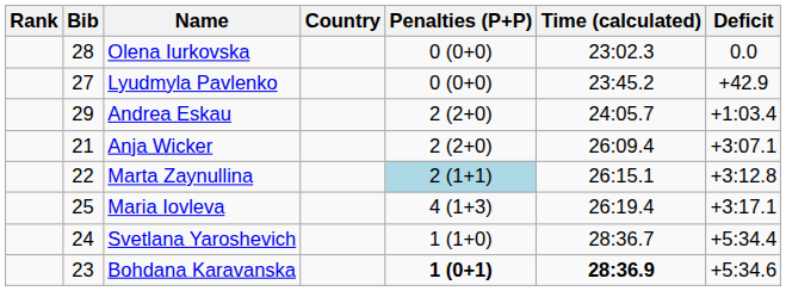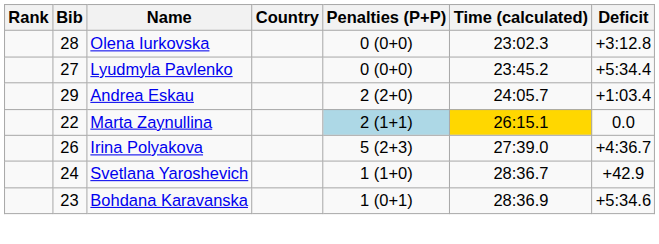 <table class="wikitable sortable" style="text-align:center">
 <tr>
 <th>Rank</th>
 <th>Bib</th>
 <th>Name</th>
 <th>Country</th>
 <th>Penalties  (P+P)</th>
 <th>Time (calculated)</th>
 <th>Deficit</th>
 </tr>
 <tr>
 <td></td>
 <td>28</td>
 <td align=left><a href='#'>Olena Iurkovska</a></td>
 <td align=left></td>
 <td>0 (0+0)</td>
 <td>23:02.3</td>
-<td>0.0</td>
+<td>+3:12.8</td>
 </tr>
 <tr>
 <td></td>
 <td>27</td>
 <td align=left><a href='#'>Lyudmyla Pavlenko</a></td>
 <td align=left></td>
 <td>0 (0+0)</td>
 <td>23:45.2</td>
-<td>+42.9</td>
+<td>+5:34.4</td>
 </tr>
 <tr>
 <td></td>
 <td>29</td>
 <td align=left><a href='#'>Andrea Eskau</a></td>
 <td align=left></td>
 <td>2 (2+0)</td>
 <td>24:05.7</td>
 <td>+1:03.4</td>
 </tr>
 <tr>
 <td></td>
-<td>21</td>
-<td align=left><a href='#'>Anja Wicker</a></td>
-<td align=left></td>
-<td>2 (2+0)</td>
-<td>26:09.4</td>
-<td>+3:07.1</td>
-</tr>
-<tr>
-<td></td>
 <td>22</td>
 <td align=left><a href='#'>Marta Zaynullina</a></td>
 <td align=left></td>
 <td style="background: lightblue;">2 (1+1)</td>
-<td>26:15.1</td>
-<td>+3:12.8</td>
+<td style="background: gold;">26:15.1</td>
+<td>0.0</td>
 </tr>
 <tr>
 <td></td>
-<td>25</td>
-<td align=left><a href='#'>Maria Iovleva</a></td>
+<td>26</td>
+<td align=left><a href='#'>Irina Polyakova</a></td>
 <td align=left></td>
-<td>4 (1+3)</td>
-<td>26:19.4</td>
-<td>+3:17.1</td>
+<td>5 (2+3)</td>
+<td>27:39.0</td>
+<td>+4:36.7</td>
 </tr>
 <tr>
 <td></td>
 <td>24</td>
 <td align=left><a href='#'>Svetlana Yaroshevich</a></td>
 <td align=left></td>
 <td>1 (1+0)</td>
 <td>28:36.7</td>
-<td>+5:34.4</td>
+<td>+42.9</td>
 </tr>
 <tr>
 <td></td>
 <td>23</td>
 <td align=left><a href='#'>Bohdana Karavanska</a></td>
 <td align=left></td>
-<td><strong>1 (0+1)</strong></td>
-<td><strong>28:36.9</strong></td>
+<td>1 (0+1)</td>
+<td>28:36.9</td>
 <td>+5:34.6</td>
 </tr>
 </table>
